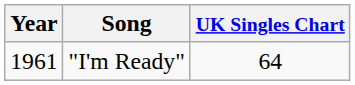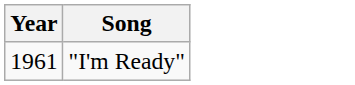 <table class="wikitable">
 <tr>
 <th>Year</th>
 <th>Song</th>
-<th><small> <a href='#'>UK Singles Chart</a></small></th>
 </tr>
 <tr>
 <td>1961</td>
 <td>"I'm Ready"</td>
-<td align="center">64</td>
 </tr>
 </table>
